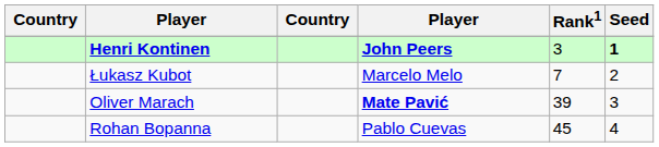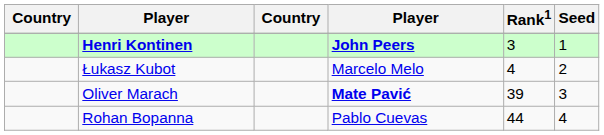 <table class="sortable wikitable">
 <tr>
 <th width="70">Country</th>
 <th width="175">Player</th>
 <th width="70">Country</th>
 <th width="175">Player</th>
 <th>Rank<sup>1</sup></th>
 <th>Seed</th>
 </tr>
 <tr>
 </tr>
 <tr style="background:#cfc;">
 <td></td>
 <td><strong><a href='#'>Henri Kontinen</a></strong></td>
 <td></td>
 <td><strong><a href='#'>John Peers</a></strong></td>
 <td>3</td>
-<td><strong>1</strong></td>
+<td>1</td>
 </tr>
 <tr>
 <td></td>
 <td><a href='#'>Łukasz Kubot</a></td>
 <td></td>
 <td><a href='#'>Marcelo Melo</a></td>
-<td>7</td>
+<td>4</td>
 <td>2</td>
 </tr>
 <tr>
 <td></td>
 <td><a href='#'>Oliver Marach</a></td>
 <td></td>
 <td><strong><a href='#'>Mate Pavić</a></strong></td>
 <td>39</td>
 <td>3</td>
 </tr>
 <tr>
 <td></td>
 <td><a href='#'>Rohan Bopanna</a></td>
 <td></td>
 <td><a href='#'>Pablo Cuevas</a></td>
-<td>45</td>
+<td>44</td>
 <td>4</td>
 </tr>
 </table>
